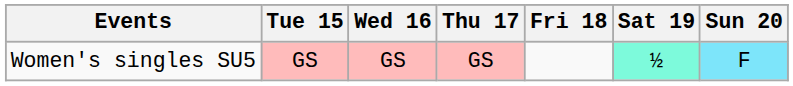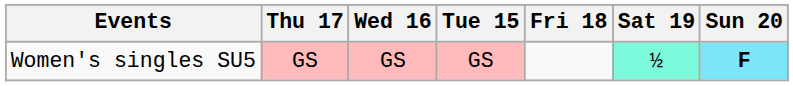 <table class="wikitable" style="margin:0.5em auto; font-size:90%; line-height:1.25em; text-align:center">
 <tr>
 <th>Events</th>
+<th>Thu 17</th>
+<th>Wed 16</th>
 <th>Tue 15</th>
-<th>Wed 16</th>
-<th>Thu 17</th>
 <th>Fri 18</th>
 <th>Sat 19</th>
 <th>Sun 20</th>
 </tr>
 <tr>
 <td align="left">Women's singles SU5</td>
 <td bgcolor="#FFBBBB">GS</td>
 <td bgcolor="#FFBBBB">GS</td>
 <td bgcolor="#FFBBBB">GS</td>
 <td></td>
 <td bgcolor="#7DFADB">½</td>
-<td bgcolor="#7DE5FA">F</td>
+<td bgcolor="#7DE5FA"><strong>F</strong></td>
 </tr>
 </table>
